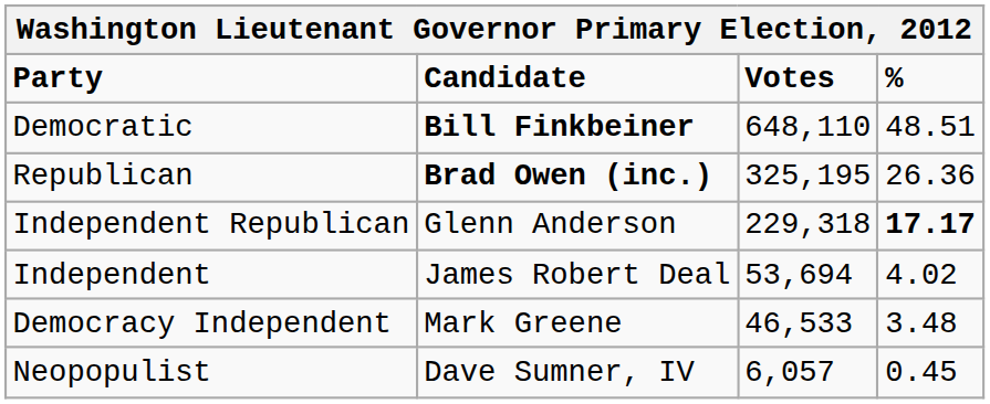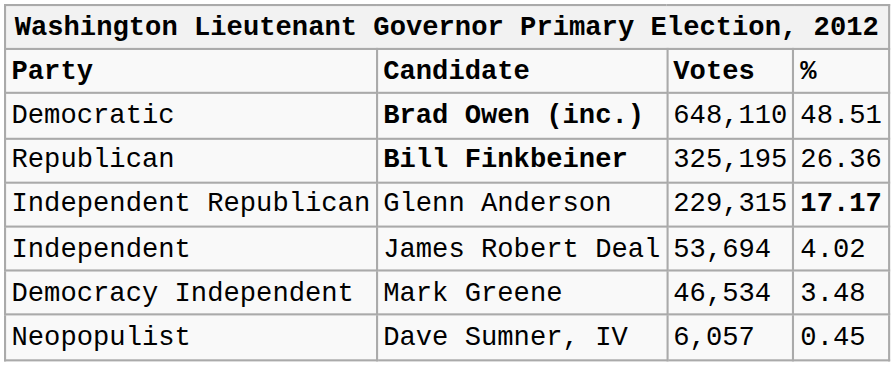 <table class="wikitable">
 <tr>
 <th colspan="4">Washington Lieutenant Governor Primary Election, 2012</th>
 </tr>
 <tr>
 <td><strong>Party</strong></td>
 <td><strong>Candidate</strong></td>
 <td><strong>Votes</strong></td>
 <td><strong>%</strong></td>
 </tr>
 <tr>
 <td>Democratic</td>
-<td><strong>Bill Finkbeiner</strong></td>
+<td><strong>Brad Owen (inc.)</strong></td>
 <td>648,110</td>
 <td>48.51</td>
 </tr>
 <tr>
 <td>Republican</td>
-<td><strong>Brad Owen (inc.)</strong></td>
+<td><strong>Bill Finkbeiner</strong></td>
 <td>325,195</td>
 <td>26.36</td>
 </tr>
 <tr>
 <td>Independent Republican</td>
 <td>Glenn Anderson</td>
-<td>229,318</td>
+<td>229,315</td>
 <td><strong>17.17</strong></td>
 </tr>
 <tr>
 <td>Independent</td>
 <td>James Robert Deal</td>
 <td>53,694</td>
 <td>4.02</td>
 </tr>
 <tr>
 <td>Democracy Independent</td>
 <td>Mark Greene</td>
-<td>46,533</td>
+<td>46,534</td>
 <td>3.48</td>
 </tr>
 <tr>
 <td>Neopopulist</td>
 <td>Dave Sumner, IV</td>
 <td>6,057</td>
 <td>0.45</td>
 </tr>
 </table>
